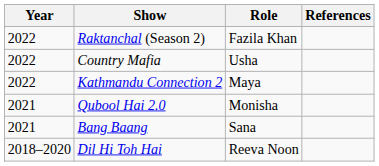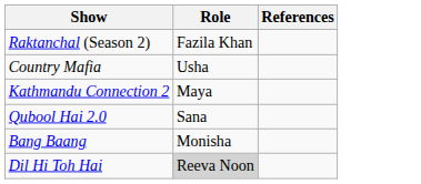 <table class="wikitable">
 <tr>
-<th>Year</th>
 <th>Show</th>
 <th>Role</th>
 <th>References</th>
 </tr>
 <tr>
-<td>2022</td>
 <td><em><a href='#'>Raktanchal</a></em> (Season 2)</td>
 <td>Fazila Khan</td>
 <td></td>
 </tr>
 <tr>
-<td>2022</td>
 <td><em>Country Mafia</em></td>
 <td>Usha</td>
 <td></td>
 </tr>
 <tr>
-<td>2022</td>
 <td><a href='#'><em>Kathmandu Connection 2</em></a></td>
 <td>Maya</td>
 <td></td>
 </tr>
 <tr>
-<td>2021</td>
 <td><em><a href='#'>Qubool Hai 2.0</a></em></td>
+<td>Sana</td>
+<td></td>
+</tr>
+<tr>
+<td><em><a href='#'>Bang Baang</a></em></td>
 <td>Monisha</td>
 <td></td>
 </tr>
 <tr>
-<td>2021</td>
-<td><em><a href='#'>Bang Baang</a></em></td>
-<td>Sana</td>
-<td></td>
-</tr>
-<tr>
-<td>2018–2020</td>
 <td><em><a href='#'>Dil Hi Toh Hai</a></em></td>
-<td>Reeva Noon</td>
+<td style="background: lightgrey;">Reeva Noon</td>
 <td></td>
 </tr>
 </table>
